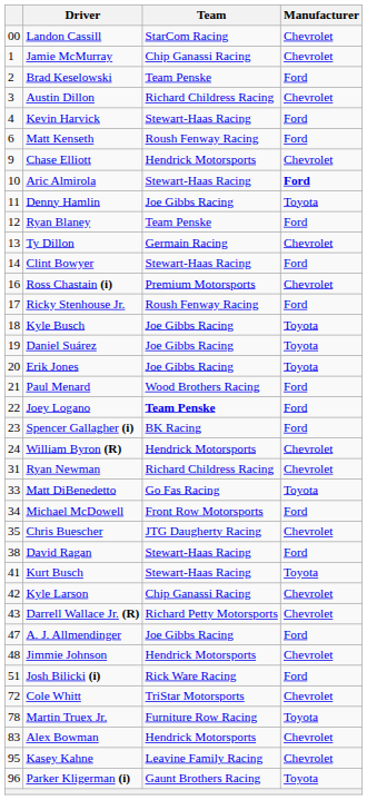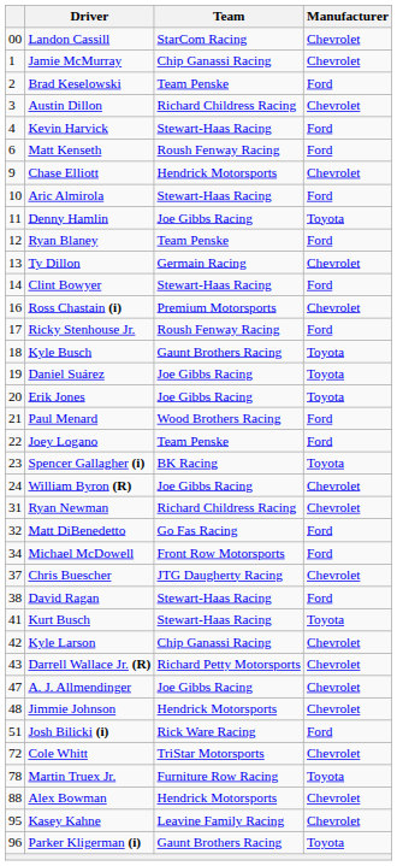 <table class="wikitable" style="font-size:95%">
 <tr>
 <th></th>
 <th>Driver</th>
 <th>Team</th>
 <th>Manufacturer</th>
 </tr>
 <tr>
 <td>00</td>
 <td><a href='#'>Landon Cassill</a></td>
 <td><a href='#'>StarCom Racing</a></td>
 <td><a href='#'>Chevrolet</a></td>
 </tr>
 <tr>
 <td>1</td>
 <td><a href='#'>Jamie McMurray</a></td>
 <td><a href='#'>Chip Ganassi Racing</a></td>
 <td><a href='#'>Chevrolet</a></td>
 </tr>
 <tr>
 <td>2</td>
 <td><a href='#'>Brad Keselowski</a></td>
 <td><a href='#'>Team Penske</a></td>
 <td><a href='#'>Ford</a></td>
 </tr>
 <tr>
 <td>3</td>
 <td><a href='#'>Austin Dillon</a></td>
 <td><a href='#'>Richard Childress Racing</a></td>
 <td><a href='#'>Chevrolet</a></td>
 </tr>
 <tr>
 <td>4</td>
 <td><a href='#'>Kevin Harvick</a></td>
 <td><a href='#'>Stewart-Haas Racing</a></td>
 <td><a href='#'>Ford</a></td>
 </tr>
 <tr>
 <td>6</td>
 <td><a href='#'>Matt Kenseth</a></td>
 <td><a href='#'>Roush Fenway Racing</a></td>
 <td><a href='#'>Ford</a></td>
 </tr>
 <tr>
 <td>9</td>
 <td><a href='#'>Chase Elliott</a></td>
 <td><a href='#'>Hendrick Motorsports</a></td>
 <td><a href='#'>Chevrolet</a></td>
 </tr>
 <tr>
 <td>10</td>
 <td><a href='#'>Aric Almirola</a></td>
 <td><a href='#'>Stewart-Haas Racing</a></td>
-<td><strong><a href='#'>Ford</a></strong></td>
+<td><a href='#'>Ford</a></td>
 </tr>
 <tr>
 <td>11</td>
 <td><a href='#'>Denny Hamlin</a></td>
 <td><a href='#'>Joe Gibbs Racing</a></td>
 <td><a href='#'>Toyota</a></td>
 </tr>
 <tr>
 <td>12</td>
 <td><a href='#'>Ryan Blaney</a></td>
 <td><a href='#'>Team Penske</a></td>
 <td><a href='#'>Ford</a></td>
 </tr>
 <tr>
 <td>13</td>
 <td><a href='#'>Ty Dillon</a></td>
 <td><a href='#'>Germain Racing</a></td>
 <td><a href='#'>Chevrolet</a></td>
 </tr>
 <tr>
 <td>14</td>
 <td><a href='#'>Clint Bowyer</a></td>
 <td><a href='#'>Stewart-Haas Racing</a></td>
 <td><a href='#'>Ford</a></td>
 </tr>
 <tr>
 <td>16</td>
 <td><a href='#'>Ross Chastain</a> <strong>(i)</strong></td>
 <td><a href='#'>Premium Motorsports</a></td>
 <td><a href='#'>Chevrolet</a></td>
 </tr>
 <tr>
 <td>17</td>
 <td><a href='#'>Ricky Stenhouse Jr.</a></td>
 <td><a href='#'>Roush Fenway Racing</a></td>
 <td><a href='#'>Ford</a></td>
 </tr>
 <tr>
 <td>18</td>
 <td><a href='#'>Kyle Busch</a></td>
-<td><a href='#'>Joe Gibbs Racing</a></td>
+<td><a href='#'>Gaunt Brothers Racing</a></td>
 <td><a href='#'>Toyota</a></td>
 </tr>
 <tr>
 <td>19</td>
 <td><a href='#'>Daniel Suárez</a></td>
 <td><a href='#'>Joe Gibbs Racing</a></td>
 <td><a href='#'>Toyota</a></td>
 </tr>
 <tr>
 <td>20</td>
 <td><a href='#'>Erik Jones</a></td>
 <td><a href='#'>Joe Gibbs Racing</a></td>
 <td><a href='#'>Toyota</a></td>
 </tr>
 <tr>
 <td>21</td>
 <td><a href='#'>Paul Menard</a></td>
 <td><a href='#'>Wood Brothers Racing</a></td>
 <td><a href='#'>Ford</a></td>
 </tr>
 <tr>
 <td>22</td>
 <td><a href='#'>Joey Logano</a></td>
-<td><strong><a href='#'>Team Penske</a></strong></td>
+<td><a href='#'>Team Penske</a></td>
 <td><a href='#'>Ford</a></td>
 </tr>
 <tr>
 <td>23</td>
 <td><a href='#'>Spencer Gallagher</a> <strong>(i)</strong></td>
 <td><a href='#'>BK Racing</a></td>
-<td><a href='#'>Ford</a></td>
+<td><a href='#'>Toyota</a></td>
 </tr>
 <tr>
 <td>24</td>
 <td><a href='#'>William Byron</a> <strong>(R)</strong></td>
-<td><a href='#'>Hendrick Motorsports</a></td>
+<td><a href='#'>Joe Gibbs Racing</a></td>
 <td><a href='#'>Chevrolet</a></td>
 </tr>
 <tr>
 <td>31</td>
 <td><a href='#'>Ryan Newman</a></td>
 <td><a href='#'>Richard Childress Racing</a></td>
 <td><a href='#'>Chevrolet</a></td>
 </tr>
 <tr>
-<td>33</td>
+<td>32</td>
 <td><a href='#'>Matt DiBenedetto</a></td>
 <td><a href='#'>Go Fas Racing</a></td>
-<td><a href='#'>Toyota</a></td>
+<td><a href='#'>Ford</a></td>
 </tr>
 <tr>
 <td>34</td>
 <td><a href='#'>Michael McDowell</a></td>
 <td><a href='#'>Front Row Motorsports</a></td>
 <td><a href='#'>Ford</a></td>
 </tr>
 <tr>
-<td>35</td>
+<td>37</td>
 <td><a href='#'>Chris Buescher</a></td>
 <td><a href='#'>JTG Daugherty Racing</a></td>
 <td><a href='#'>Chevrolet</a></td>
 </tr>
 <tr>
 <td>38</td>
 <td><a href='#'>David Ragan</a></td>
 <td><a href='#'>Stewart-Haas Racing</a></td>
 <td><a href='#'>Ford</a></td>
 </tr>
 <tr>
 <td>41</td>
 <td><a href='#'>Kurt Busch</a></td>
 <td><a href='#'>Stewart-Haas Racing</a></td>
 <td><a href='#'>Toyota</a></td>
 </tr>
 <tr>
 <td>42</td>
 <td><a href='#'>Kyle Larson</a></td>
 <td><a href='#'>Chip Ganassi Racing</a></td>
 <td><a href='#'>Chevrolet</a></td>
 </tr>
 <tr>
 <td>43</td>
 <td><a href='#'>Darrell Wallace Jr.</a> <strong>(R)</strong></td>
 <td><a href='#'>Richard Petty Motorsports</a></td>
 <td><a href='#'>Chevrolet</a></td>
 </tr>
 <tr>
 <td>47</td>
 <td><a href='#'>A. J. Allmendinger</a></td>
 <td><a href='#'>Joe Gibbs Racing</a></td>
-<td><a href='#'>Ford</a></td>
+<td><a href='#'>Chevrolet</a></td>
 </tr>
 <tr>
 <td>48</td>
 <td><a href='#'>Jimmie Johnson</a></td>
 <td><a href='#'>Hendrick Motorsports</a></td>
 <td><a href='#'>Chevrolet</a></td>
 </tr>
 <tr>
 <td>51</td>
 <td><a href='#'>Josh Bilicki</a> <strong>(i)</strong></td>
 <td><a href='#'>Rick Ware Racing</a></td>
 <td><a href='#'>Ford</a></td>
 </tr>
 <tr>
 <td>72</td>
 <td><a href='#'>Cole Whitt</a></td>
 <td><a href='#'>TriStar Motorsports</a></td>
 <td><a href='#'>Chevrolet</a></td>
 </tr>
 <tr>
 <td>78</td>
 <td><a href='#'>Martin Truex Jr.</a></td>
 <td><a href='#'>Furniture Row Racing</a></td>
 <td><a href='#'>Toyota</a></td>
 </tr>
 <tr>
-<td>83</td>
+<td>88</td>
 <td><a href='#'>Alex Bowman</a></td>
 <td><a href='#'>Hendrick Motorsports</a></td>
 <td><a href='#'>Chevrolet</a></td>
 </tr>
 <tr>
 <td>95</td>
 <td><a href='#'>Kasey Kahne</a></td>
 <td><a href='#'>Leavine Family Racing</a></td>
 <td><a href='#'>Chevrolet</a></td>
 </tr>
 <tr>
 <td>96</td>
 <td><a href='#'>Parker Kligerman</a> <strong>(i)</strong></td>
 <td><a href='#'>Gaunt Brothers Racing</a></td>
 <td><a href='#'>Toyota</a></td>
 </tr>
 <tr>
 <th colspan="4"></th>
 </tr>
 </table>
